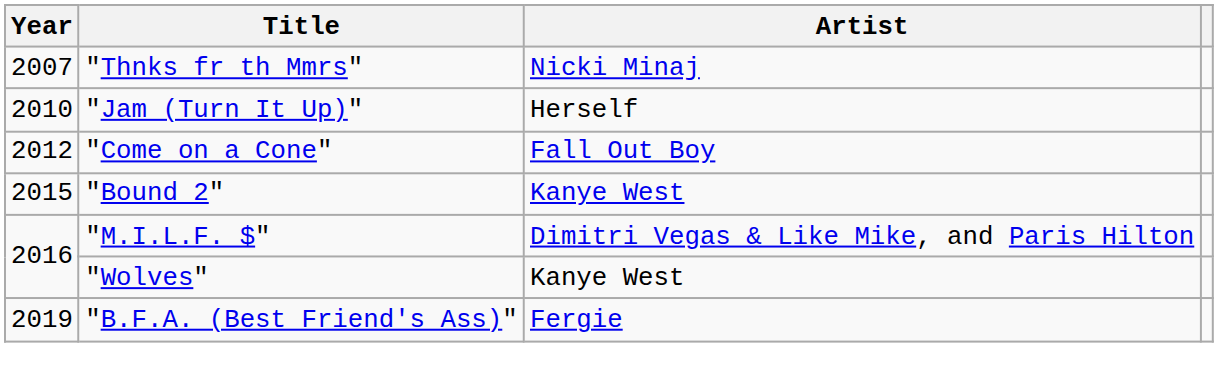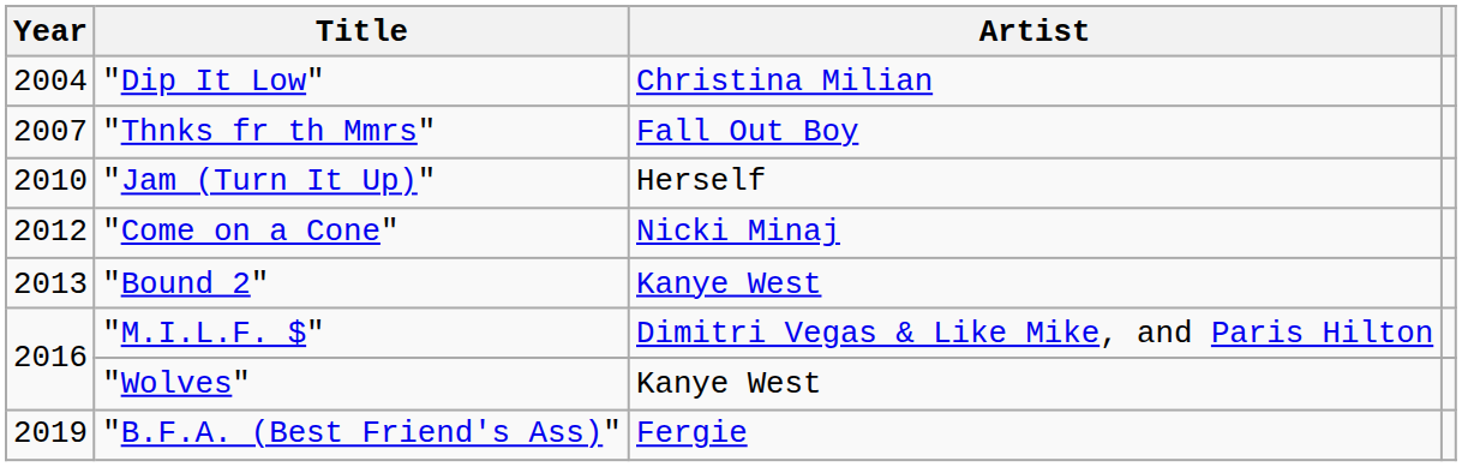 <table class="wikitable sortable">
 <tr>
 <th>Year</th>
 <th>Title</th>
 <th>Artist</th>
 <th class="unsortable"></th>
 </tr>
 <tr>
+<td>2004</td>
+<td>"<a href='#'>Dip It Low</a>"</td>
+<td><a href='#'>Christina Milian</a></td>
+<td></td>
+</tr>
+<tr>
 <td>2007</td>
 <td>"<a href='#'>Thnks fr th Mmrs</a>"</td>
-<td><a href='#'>Nicki Minaj</a></td>
+<td><a href='#'>Fall Out Boy</a></td>
 <td></td>
 </tr>
 <tr>
 <td>2010</td>
 <td>"<a href='#'>Jam (Turn It Up)</a>"</td>
 <td>Herself</td>
 <td></td>
 </tr>
 <tr>
 <td>2012</td>
 <td>"<a href='#'>Come on a Cone</a>"</td>
-<td><a href='#'>Fall Out Boy</a></td>
+<td><a href='#'>Nicki Minaj</a></td>
 <td></td>
 </tr>
 <tr>
-<td>2015</td>
+<td>2013</td>
 <td>"<a href='#'>Bound 2</a>"</td>
 <td><a href='#'>Kanye West</a></td>
 <td></td>
 </tr>
 <tr>
 <td rowspan="2">2016</td>
 <td>"<a href='#'>M.I.L.F. $</a>"</td>
 <td><a href='#'>Dimitri Vegas & Like Mike</a>, and <a href='#'>Paris Hilton</a></td>
 <td></td>
 </tr>
 <tr>
 <td>"<a href='#'>Wolves</a>"</td>
 <td>Kanye West</td>
 <td></td>
 </tr>
 <tr>
 <td>2019</td>
 <td>"<a href='#'>B.F.A. (Best Friend's Ass)</a>"</td>
 <td><a href='#'>Fergie</a></td>
 <td></td>
 </tr>
 </table>
